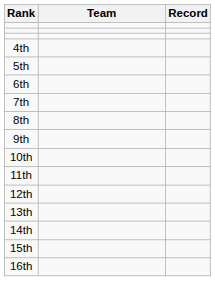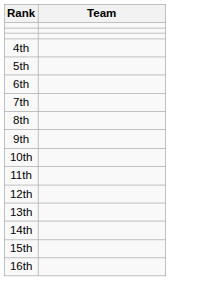 <table class=wikitable style="text-align:center;">
 <tr>
 <th>Rank</th>
 <th width=170>Team</th>
-<th>Record</th>
 </tr>
 <tr>
 <td></td>
 <td align=left></td>
-<td></td>
 </tr>
 <tr>
 <td></td>
 <td align=left></td>
-<td></td>
 </tr>
 <tr>
 <td></td>
 <td align=left></td>
-<td></td>
 </tr>
 <tr>
 <td>4th</td>
 <td align=left></td>
-<td></td>
 </tr>
 <tr>
 <td>5th</td>
 <td align=left></td>
-<td></td>
 </tr>
 <tr>
 <td>6th</td>
 <td align=left></td>
-<td></td>
 </tr>
 <tr>
 <td>7th</td>
 <td align=left></td>
-<td></td>
 </tr>
 <tr>
 <td>8th</td>
 <td align=left></td>
-<td></td>
 </tr>
 <tr>
 <td>9th</td>
 <td align=left></td>
-<td></td>
 </tr>
 <tr>
 <td>10th</td>
 <td align=left></td>
-<td></td>
 </tr>
 <tr>
 <td>11th</td>
 <td align=left></td>
-<td></td>
 </tr>
 <tr>
 <td>12th</td>
 <td align=left></td>
-<td></td>
 </tr>
 <tr>
 <td>13th</td>
 <td align=left></td>
-<td></td>
 </tr>
 <tr>
 <td>14th</td>
 <td align=left></td>
-<td></td>
 </tr>
 <tr>
 <td>15th</td>
 <td align=left></td>
-<td></td>
 </tr>
 <tr>
 <td>16th</td>
 <td align=left></td>
-<td></td>
 </tr>
 </table>
